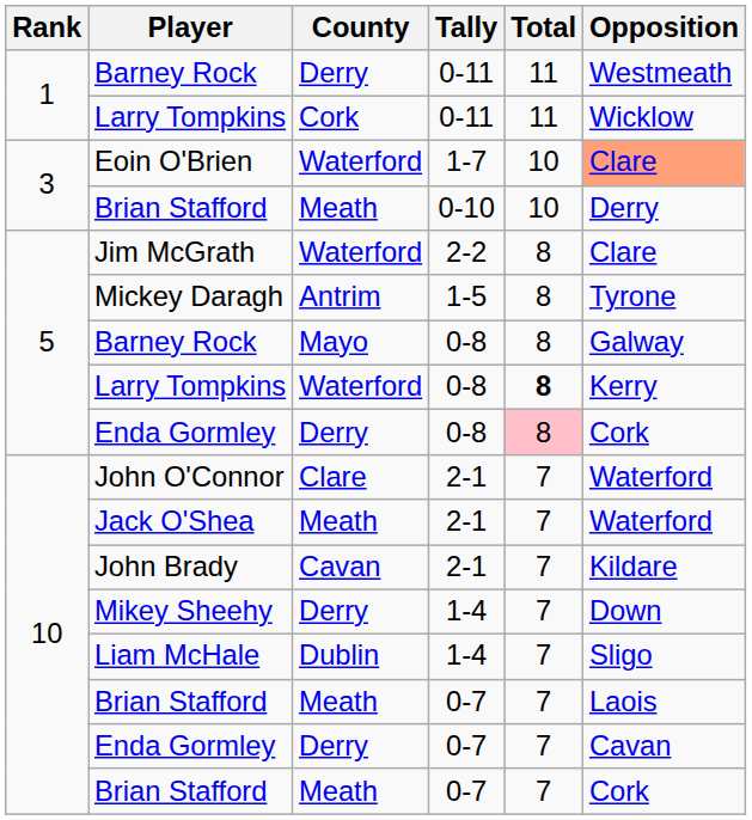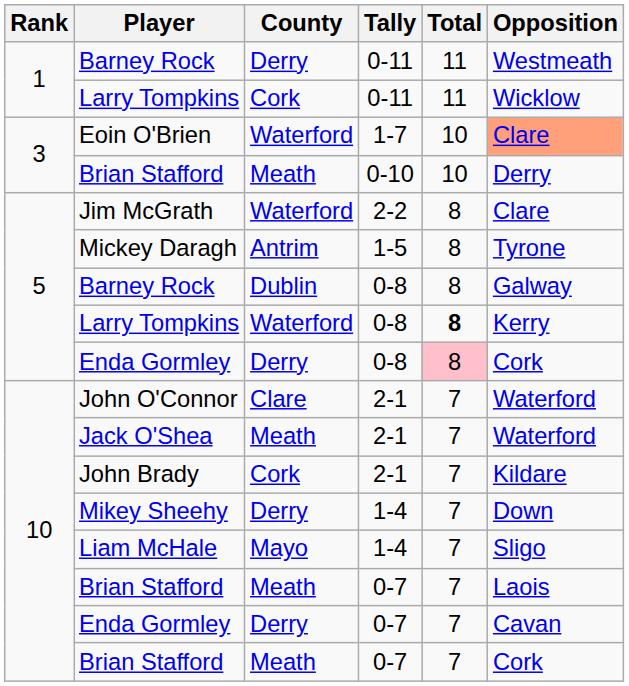 <table class="wikitable">
 <tr>
 <th>Rank</th>
 <th>Player</th>
 <th>County</th>
 <th>Tally</th>
 <th>Total</th>
 <th>Opposition</th>
 </tr>
 <tr>
 <td rowspan=2 align=center>1</td>
 <td><a href='#'>Barney Rock</a></td>
 <td><a href='#'>Derry</a></td>
 <td align=center>0-11</td>
 <td align=center>11</td>
 <td><a href='#'>Westmeath</a></td>
 </tr>
 <tr>
 <td><a href='#'>Larry Tompkins</a></td>
 <td><a href='#'>Cork</a></td>
 <td align=center>0-11</td>
 <td align=center>11</td>
 <td><a href='#'>Wicklow</a></td>
 </tr>
 <tr>
 <td rowspan=2 align=center>3</td>
 <td>Eoin O'Brien</td>
 <td><a href='#'>Waterford</a></td>
 <td align=center>1-7</td>
 <td align=center>10</td>
 <td style="background: lightsalmon;"><a href='#'>Clare</a></td>
 </tr>
 <tr>
 <td><a href='#'>Brian Stafford</a></td>
 <td><a href='#'>Meath</a></td>
 <td align=center>0-10</td>
 <td align=center>10</td>
 <td><a href='#'>Derry</a></td>
 </tr>
 <tr>
 <td rowspan=5 align=center>5</td>
 <td>Jim McGrath</td>
 <td><a href='#'>Waterford</a></td>
 <td align=center>2-2</td>
 <td align=center>8</td>
 <td><a href='#'>Clare</a></td>
 </tr>
 <tr>
 <td>Mickey Daragh</td>
 <td><a href='#'>Antrim</a></td>
 <td align=center>1-5</td>
 <td align=center>8</td>
 <td><a href='#'>Tyrone</a></td>
 </tr>
 <tr>
 <td><a href='#'>Barney Rock</a></td>
-<td><a href='#'>Mayo</a></td>
+<td><a href='#'>Dublin</a></td>
 <td align=center>0-8</td>
 <td align=center>8</td>
 <td><a href='#'>Galway</a></td>
 </tr>
 <tr>
 <td><a href='#'>Larry Tompkins</a></td>
 <td><a href='#'>Waterford</a></td>
 <td align=center>0-8</td>
 <td align=center><strong>8</strong></td>
 <td><a href='#'>Kerry</a></td>
 </tr>
 <tr>
 <td><a href='#'>Enda Gormley</a></td>
 <td><a href='#'>Derry</a></td>
 <td align=center>0-8</td>
 <td align=center style="background: pink;">8</td>
 <td><a href='#'>Cork</a></td>
 </tr>
 <tr>
 <td rowspan=8 align=center>10</td>
 <td>John O'Connor</td>
 <td><a href='#'>Clare</a></td>
 <td align=center>2-1</td>
 <td align=center>7</td>
 <td><a href='#'>Waterford</a></td>
 </tr>
 <tr>
 <td><a href='#'>Jack O'Shea</a></td>
 <td><a href='#'>Meath</a></td>
 <td align=center>2-1</td>
 <td align=center>7</td>
 <td><a href='#'>Waterford</a></td>
 </tr>
 <tr>
 <td>John Brady</td>
-<td><a href='#'>Cavan</a></td>
+<td><a href='#'>Cork</a></td>
 <td align=center>2-1</td>
 <td align=center>7</td>
 <td><a href='#'>Kildare</a></td>
 </tr>
 <tr>
 <td><a href='#'>Mikey Sheehy</a></td>
 <td><a href='#'>Derry</a></td>
 <td align=center>1-4</td>
 <td align=center>7</td>
 <td><a href='#'>Down</a></td>
 </tr>
 <tr>
 <td><a href='#'>Liam McHale</a></td>
-<td><a href='#'>Dublin</a></td>
+<td><a href='#'>Mayo</a></td>
 <td align=center>1-4</td>
 <td align=center>7</td>
 <td><a href='#'>Sligo</a></td>
 </tr>
 <tr>
 <td><a href='#'>Brian Stafford</a></td>
 <td><a href='#'>Meath</a></td>
 <td align=center>0-7</td>
 <td align=center>7</td>
 <td><a href='#'>Laois</a></td>
 </tr>
 <tr>
 <td><a href='#'>Enda Gormley</a></td>
 <td><a href='#'>Derry</a></td>
 <td align=center>0-7</td>
 <td align=center>7</td>
 <td><a href='#'>Cavan</a></td>
 </tr>
 <tr>
 <td><a href='#'>Brian Stafford</a></td>
 <td><a href='#'>Meath</a></td>
 <td align=center>0-7</td>
 <td align=center>7</td>
 <td><a href='#'>Cork</a></td>
 </tr>
 </table>
